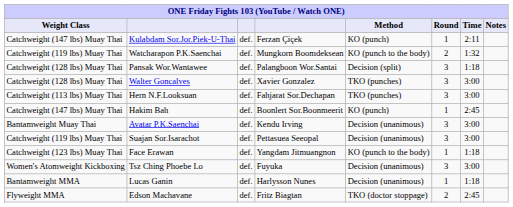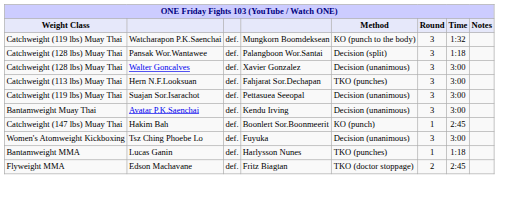 <table class="wikitable" style="font-size: 80%;">
 <tr>
 <th colspan="8" style="background-color: #ccf; color: #000080; text-align: center;"><strong>ONE Friday Fights 103 (YouTube / Watch ONE)</strong></th>
 </tr>
 <tr>
 <th colspan="1" style="background-color: #E6E8FA; color: #000000; text-align: center;">Weight Class</th>
 <th colspan="1" style="background-color: #E6E8FA; color: #000000; text-align: center;"></th>
 <th colspan="1" style="background-color: #E6E8FA; color: #000000; text-align: center;"></th>
 <th colspan="1" style="background-color: #E6E8FA; color: #000000; text-align: center;"></th>
 <th colspan="1" style="background-color: #E6E8FA; color: #000000; text-align: center;">Method</th>
 <th colspan="1" style="background-color: #E6E8FA; color: #000000; text-align: center;">Round</th>
 <th colspan="1" style="background-color: #E6E8FA; color: #000000; text-align: center;">Time</th>
 <th colspan="1" style="background-color: #E6E8FA; color: #000000; text-align: center;">Notes</th>
 </tr>
 <tr>
-<td>Catchweight (147 lbs) Muay Thai</td>
-<td> <a href='#'>Kulabdam Sor.Jor.Piek-U-Thai</a></td>
-<td>def.</td>
-<td> Ferzan Çiçek</td>
-<td>KO (punch)</td>
-<td align=center>1</td>
-<td align=center>2:11</td>
-<td></td>
-</tr>
-<tr>
 <td>Catchweight (119 lbs) Muay Thai</td>
 <td> Watcharapon P.K.Saenchai</td>
 <td>def.</td>
 <td> Mungkorn Boomdeksean</td>
 <td>KO (punch to the body)</td>
-<td align=center>2</td>
+<td align=center>3</td>
 <td align=center>1:32</td>
 <td></td>
 </tr>
 <tr>
 <td>Catchweight (128 lbs) Muay Thai</td>
 <td> Pansak Wor.Wantawee</td>
 <td>def.</td>
 <td> Palangboon Wor.Santai</td>
 <td>Decision (split)</td>
 <td align=center>3</td>
 <td align=center>1:18</td>
 <td></td>
 </tr>
 <tr>
 <td>Catchweight (128 lbs) Muay Thai</td>
 <td> <a href='#'>Walter Goncalves</a></td>
 <td>def.</td>
 <td> Xavier Gonzalez</td>
-<td>TKO (punches)</td>
+<td>Decision (unanimous)</td>
 <td align=center>3</td>
 <td align=center>3:00</td>
 <td></td>
 </tr>
 <tr>
 <td>Catchweight (113 lbs) Muay Thai</td>
 <td> Hern N.F.Looksuan</td>
 <td>def.</td>
 <td> Fahjarat Sor.Dechapan</td>
 <td>TKO (punches)</td>
 <td align=center>3</td>
 <td align=center>3:00</td>
 <td></td>
 </tr>
 <tr>
-<td>Catchweight (147 lbs) Muay Thai</td>
-<td> Hakim Bah</td>
+<td>Catchweight (119 lbs) Muay Thai</td>
+<td> Suajan Sor.Isarachot</td>
 <td>def.</td>
-<td> Boonlert Sor.Boonmeerit</td>
-<td>KO (punch)</td>
-<td align=center>1</td>
-<td align=center>2:45</td>
+<td> Pettasuea Seeopal</td>
+<td>Decision (unanimous)</td>
+<td align=center>3</td>
+<td align=center>3:00</td>
 <td></td>
 </tr>
 <tr>
 <td>Bantamweight Muay Thai</td>
 <td> <a href='#'>Avatar P.K.Saenchai</a></td>
 <td>def.</td>
 <td> Kendu Irving</td>
 <td>Decision (unanimous)</td>
 <td align=center>3</td>
 <td align=center>3:00</td>
 <td></td>
 </tr>
 <tr>
-<td>Catchweight (119 lbs) Muay Thai</td>
-<td> Suajan Sor.Isarachot</td>
+<td>Catchweight (147 lbs) Muay Thai</td>
+<td> Hakim Bah</td>
 <td>def.</td>
-<td> Pettasuea Seeopal</td>
-<td>Decision (unanimous)</td>
-<td align=center>3</td>
-<td align=center>3:00</td>
-<td></td>
-</tr>
-<tr>
-<td>Catchweight (123 lbs) Muay Thai</td>
-<td> Face Erawan</td>
-<td>def.</td>
-<td> Yangdam Jitmuangnon</td>
-<td>KO (punch to the body)</td>
+<td> Boonlert Sor.Boonmeerit</td>
+<td>KO (punch)</td>
 <td align=center>1</td>
-<td align=center>1:18</td>
+<td align=center>2:45</td>
 <td></td>
 </tr>
 <tr>
 <td>Women's Atomweight Kickboxing</td>
 <td> Tsz Ching Phoebe Lo</td>
 <td>def.</td>
 <td> Fuyuka</td>
 <td>Decision (unanimous)</td>
 <td align=center>3</td>
 <td align=center>3:00</td>
 <td></td>
 </tr>
 <tr>
 <td>Bantamweight MMA</td>
 <td> Lucas Ganin</td>
 <td>def.</td>
 <td> Harlysson Nunes</td>
-<td>Decision (unanimous)</td>
+<td>TKO (punches)</td>
 <td align=center>1</td>
 <td align=center>1:18</td>
 <td></td>
 </tr>
 <tr>
 <td>Flyweight MMA</td>
 <td> Edson Machavane</td>
 <td>def.</td>
 <td> Fritz Biagtan</td>
 <td>TKO (doctor stoppage)</td>
 <td align=center>2</td>
 <td align=center>2:45</td>
 <td></td>
 </tr>
 </table>
